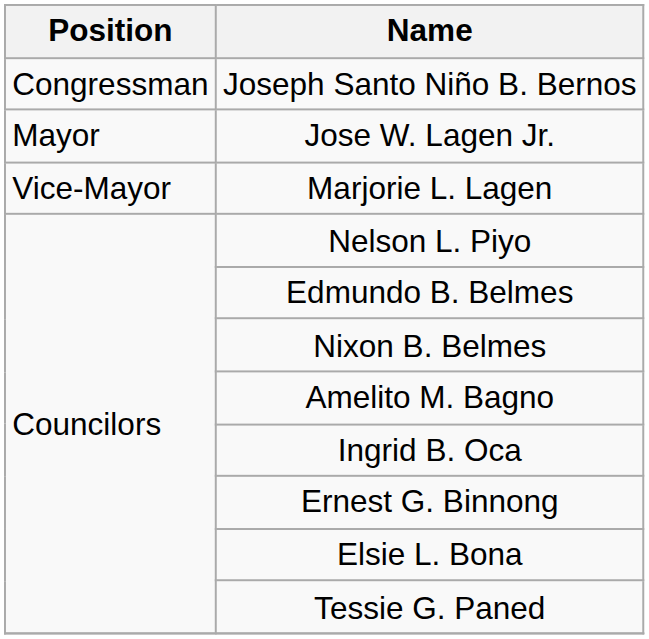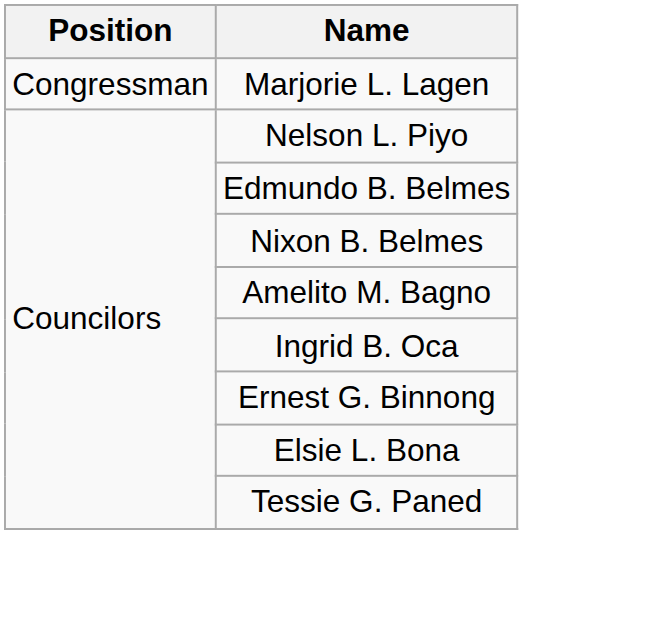 <table class="wikitable" style="line-height:1.20em; font-size:100%;">
 <tr>
 <th>Position</th>
 <th>Name</th>
 </tr>
 <tr>
 <td>Congressman</td>
-<td style="text-align:center;">Joseph Santo Niño B. Bernos</td>
-</tr>
-<tr>
-<td>Mayor</td>
-<td style="text-align:center;">Jose W. Lagen Jr.</td>
-</tr>
-<tr>
-<td>Vice-Mayor</td>
 <td style="text-align:center;">Marjorie L. Lagen</td>
 </tr>
 <tr>
 <td rowspan=8>Councilors</td>
 <td style="text-align:center;">Nelson L. Piyo</td>
 </tr>
 <tr>
 <td style="text-align:center;">Edmundo B. Belmes</td>
 </tr>
 <tr>
 <td style="text-align:center;">Nixon B. Belmes</td>
 </tr>
 <tr>
 <td style="text-align:center;">Amelito M. Bagno</td>
 </tr>
 <tr>
 <td style="text-align:center;">Ingrid B. Oca</td>
 </tr>
 <tr>
 <td style="text-align:center;">Ernest G. Binnong</td>
 </tr>
 <tr>
 <td style="text-align:center;">Elsie L. Bona</td>
 </tr>
 <tr>
 <td style="text-align:center;">Tessie G. Paned</td>
 </tr>
 <tr>
 </tr>
 </table>
